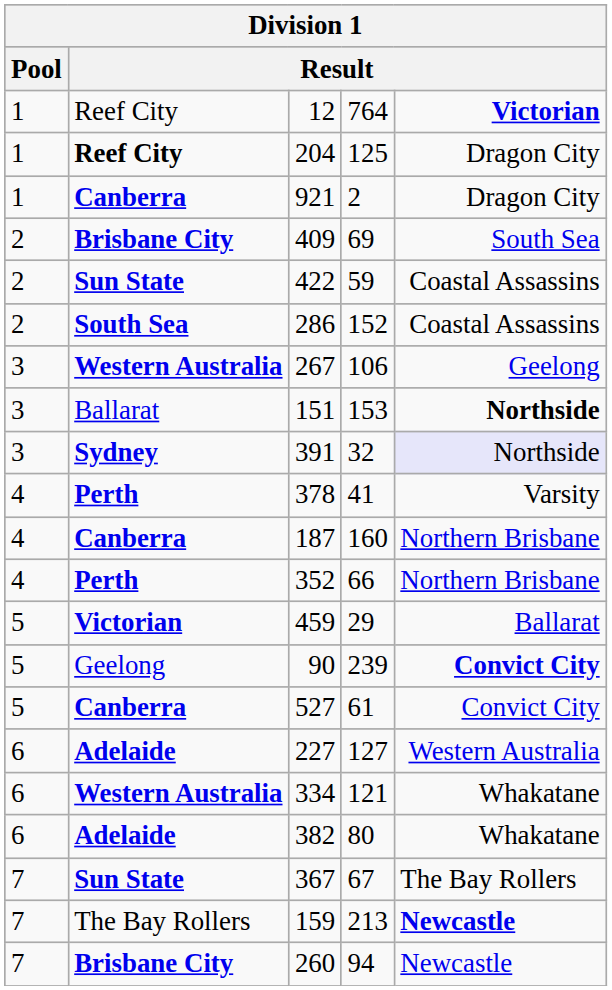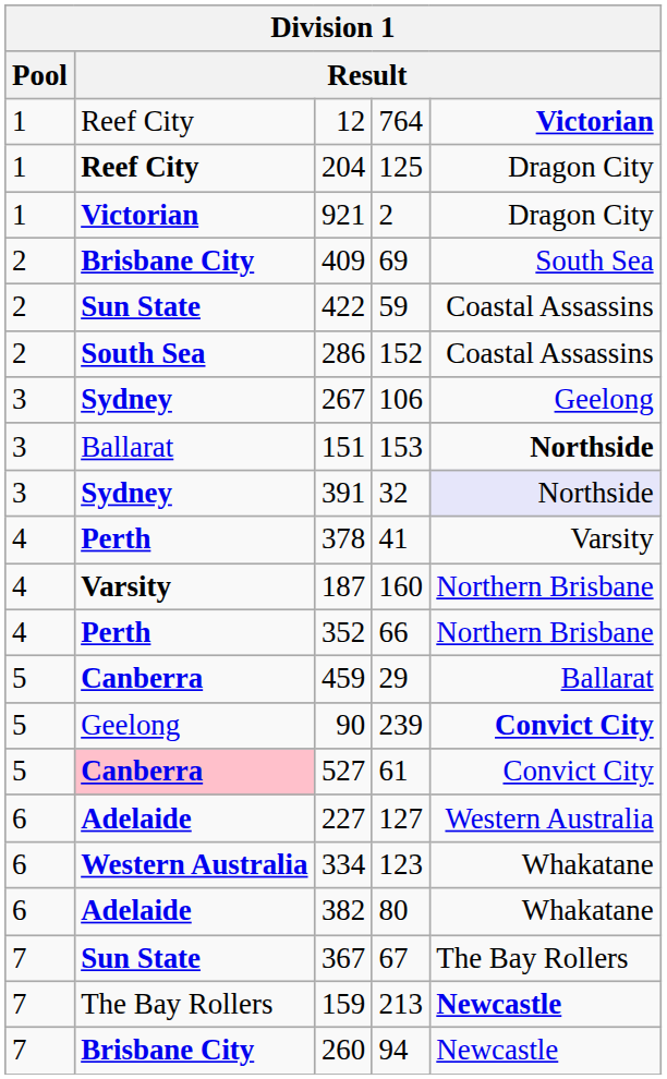 <table class="wikitable">
 <tr>
 <th colspan="5">Division 1</th>
 </tr>
 <tr>
 <th>Pool</th>
 <th colspan="4">Result</th>
 </tr>
 <tr>
 <td>1</td>
 <td>Reef City</td>
 <td style="text-align:right;">12</td>
 <td>764</td>
 <td style="text-align:right;"><strong><a href='#'>Victorian</a></strong></td>
 </tr>
 <tr>
 <td>1</td>
 <td><strong>Reef City</strong></td>
 <td style="text-align:right;">204</td>
 <td>125</td>
 <td style="text-align:right;">Dragon City</td>
 </tr>
 <tr>
 <td>1</td>
-<td><strong><a href='#'>Canberra</a></strong></td>
+<td><strong><a href='#'>Victorian</a></strong></td>
 <td style="text-align:right;">921</td>
 <td>2</td>
 <td style="text-align:right;">Dragon City</td>
 </tr>
 <tr>
 <td>2</td>
 <td><a href='#'><strong>Brisbane City</strong></a></td>
 <td style="text-align:right;">409</td>
 <td>69</td>
 <td style="text-align:right;"><a href='#'>South Sea</a></td>
 </tr>
 <tr>
 <td>2</td>
 <td><strong><a href='#'>Sun State</a></strong></td>
 <td style="text-align:right;">422</td>
 <td>59</td>
 <td style="text-align:right;">Coastal Assassins</td>
 </tr>
 <tr>
 <td>2</td>
 <td><a href='#'><strong>South Sea</strong></a></td>
 <td style="text-align:right;">286</td>
 <td>152</td>
 <td style="text-align:right;">Coastal Assassins</td>
 </tr>
 <tr>
 <td>3</td>
-<td><a href='#'><strong>Western Australia</strong></a></td>
+<td><strong><a href='#'>Sydney</a></strong></td>
 <td style="text-align:right;">267</td>
 <td>106</td>
 <td style="text-align:right;"><a href='#'>Geelong</a></td>
 </tr>
 <tr>
 <td>3</td>
 <td><a href='#'>Ballarat</a></td>
 <td style="text-align:right;">151</td>
 <td>153</td>
 <td style="text-align:right;"><strong>Northside</strong></td>
 </tr>
 <tr>
 <td>3</td>
 <td><strong><a href='#'>Sydney</a></strong></td>
 <td style="text-align:right;">391</td>
 <td>32</td>
 <td style="background: lavender; text-align:right;">Northside</td>
 </tr>
 <tr>
 <td>4</td>
 <td><a href='#'><strong>Perth</strong></a></td>
 <td style="text-align:right;">378</td>
 <td>41</td>
 <td style="text-align:right;">Varsity</td>
 </tr>
 <tr>
 <td>4</td>
-<td><strong><a href='#'>Canberra</a></strong></td>
+<td><strong>Varsity</strong></td>
 <td style="text-align:right;">187</td>
 <td>160</td>
 <td style="text-align:right;"><a href='#'>Northern Brisbane</a></td>
 </tr>
 <tr>
 <td>4</td>
 <td><a href='#'><strong>Perth</strong></a></td>
 <td style="text-align:right;">352</td>
 <td>66</td>
 <td style="text-align:right;"><a href='#'>Northern Brisbane</a></td>
 </tr>
 <tr>
 <td>5</td>
-<td><strong><a href='#'>Victorian</a></strong></td>
+<td><strong><a href='#'>Canberra</a></strong></td>
 <td style="text-align:right;">459</td>
 <td>29</td>
 <td style="text-align:right;"><a href='#'>Ballarat</a></td>
 </tr>
 <tr>
 <td>5</td>
 <td><a href='#'>Geelong</a></td>
 <td style="text-align:right;">90</td>
 <td>239</td>
 <td style="text-align:right;"><strong><a href='#'>Convict City</a></strong></td>
 </tr>
 <tr>
 <td>5</td>
-<td><strong><a href='#'>Canberra</a></strong></td>
+<td style="background: pink;"><strong><a href='#'>Canberra</a></strong></td>
 <td style="text-align:right;">527</td>
 <td>61</td>
 <td style="text-align:right;"><a href='#'>Convict City</a></td>
 </tr>
 <tr>
 <td>6</td>
 <td><a href='#'><strong>Adelaide</strong></a></td>
 <td style="text-align:right;">227</td>
 <td>127</td>
 <td style="text-align:right;"><a href='#'>Western Australia</a></td>
 </tr>
 <tr>
 <td>6</td>
 <td><a href='#'><strong>Western Australia</strong></a></td>
 <td style="text-align:right;">334</td>
-<td>121</td>
+<td>123</td>
 <td style="text-align:right;">Whakatane</td>
 </tr>
 <tr>
 <td>6</td>
 <td><a href='#'><strong>Adelaide</strong></a></td>
 <td style="text-align:right;">382</td>
 <td>80</td>
 <td style="text-align:right;">Whakatane</td>
 </tr>
 <tr>
 <td>7</td>
 <td><strong><a href='#'>Sun State</a></strong></td>
 <td>367</td>
 <td>67</td>
 <td>The Bay Rollers</td>
 </tr>
 <tr>
 <td>7</td>
 <td>The Bay Rollers</td>
 <td>159</td>
 <td>213</td>
 <td><a href='#'><strong>Newcastle</strong></a></td>
 </tr>
 <tr>
 <td>7</td>
 <td><a href='#'><strong>Brisbane City</strong></a></td>
 <td>260</td>
 <td>94</td>
 <td><a href='#'>Newcastle</a></td>
 </tr>
 </table>
